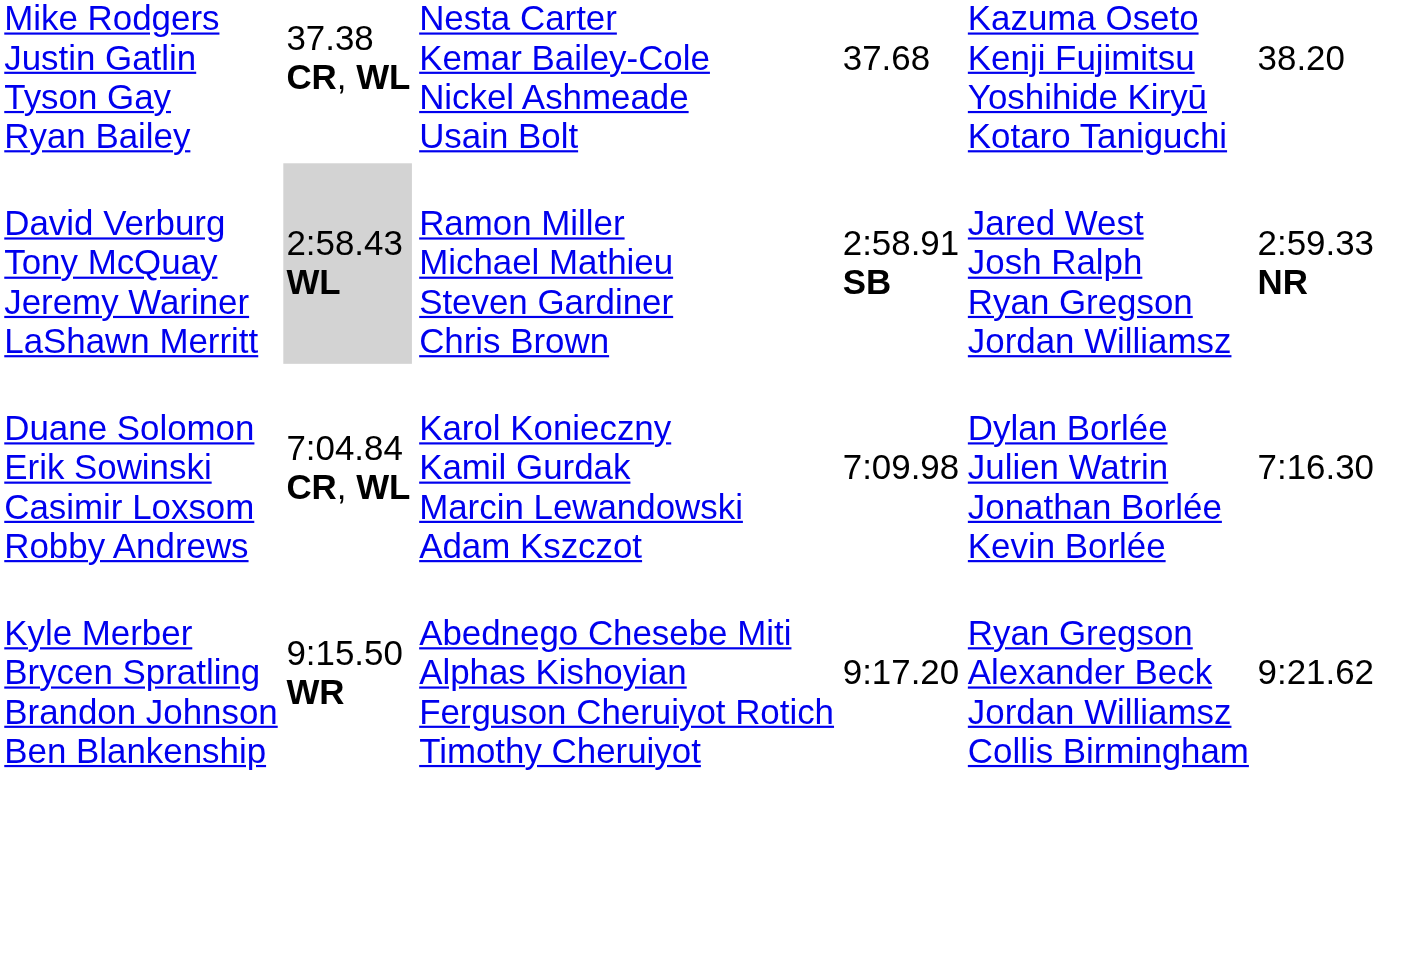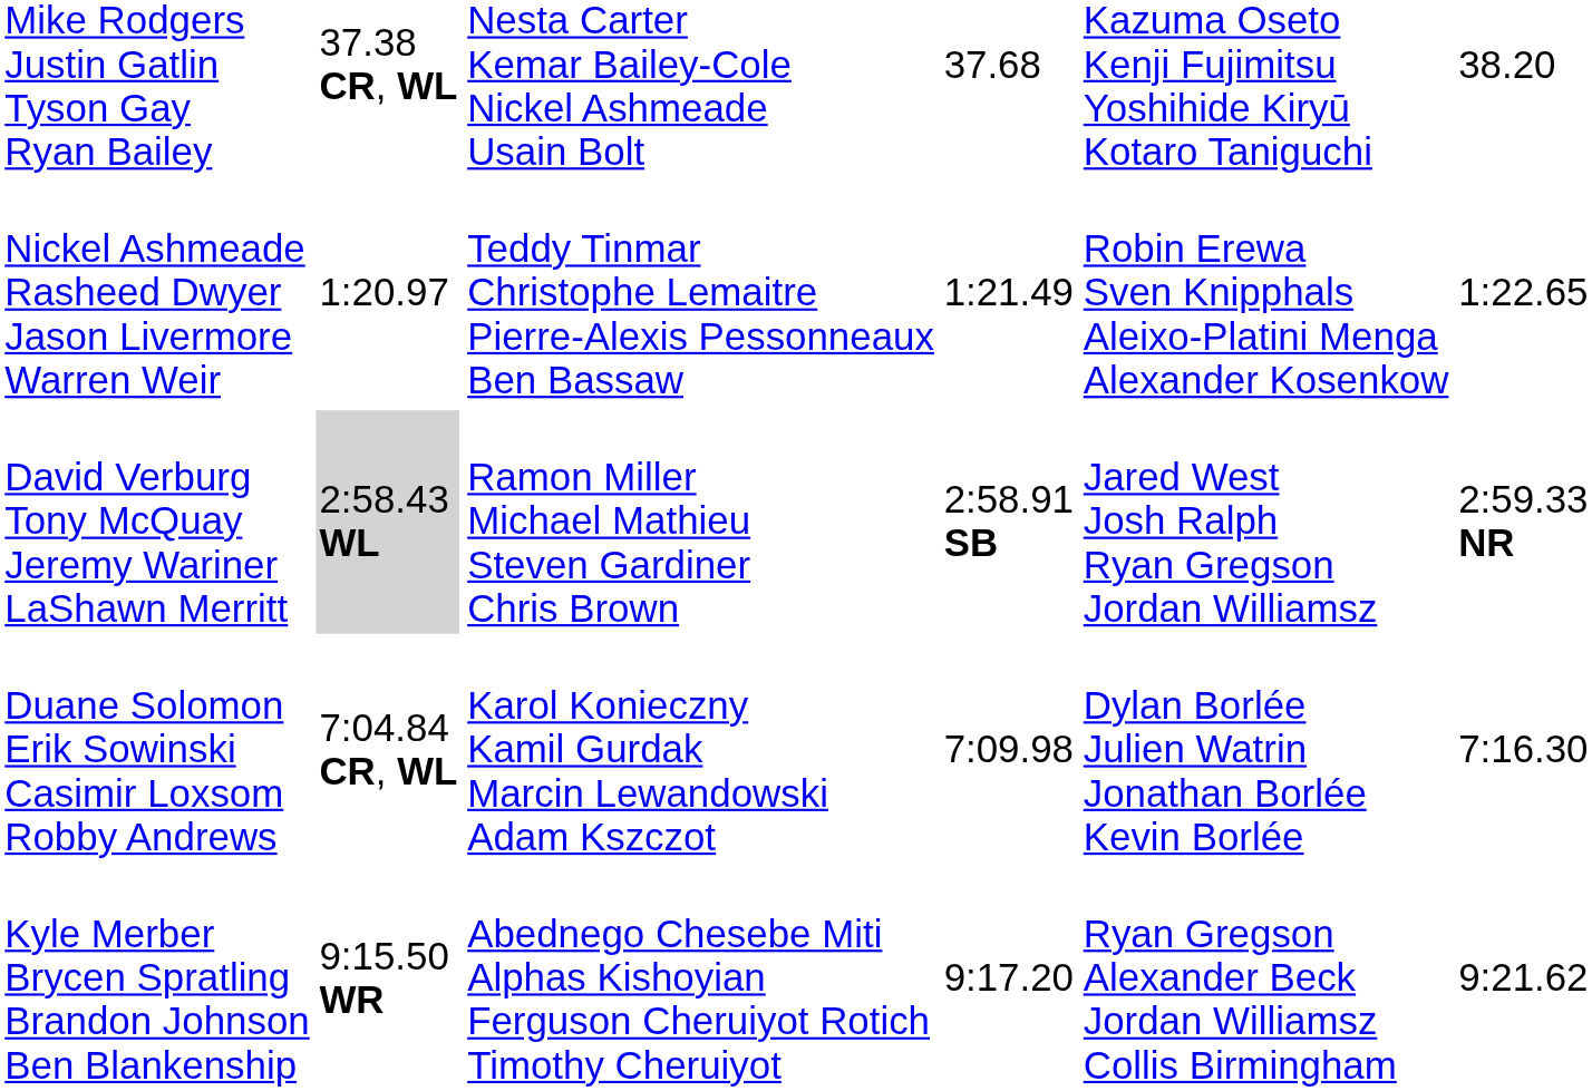 <table>
 <tr>
 <td></td>
 <td><br><a href='#'>Mike Rodgers</a><br><a href='#'>Justin Gatlin</a><br><a href='#'>Tyson Gay</a><br><a href='#'>Ryan Bailey</a></td>
 <td>37.38<br><strong>CR</strong>, <strong>WL</strong></td>
 <td><br><a href='#'>Nesta Carter</a><br><a href='#'>Kemar Bailey-Cole</a><br><a href='#'>Nickel Ashmeade</a><br><a href='#'>Usain Bolt</a></td>
 <td>37.68</td>
 <td><br><a href='#'>Kazuma Oseto</a><br><a href='#'>Kenji Fujimitsu</a><br><a href='#'>Yoshihide Kiryū</a><br><a href='#'>Kotaro Taniguchi</a></td>
 <td>38.20</td>
+</tr>
+<tr>
+<td></td>
+<td><br><a href='#'>Nickel Ashmeade</a><br><a href='#'>Rasheed Dwyer</a><br><a href='#'>Jason Livermore</a><br><a href='#'>Warren Weir</a></td>
+<td>1:20.97</td>
+<td><br><a href='#'>Teddy Tinmar</a><br><a href='#'>Christophe Lemaitre</a><br><a href='#'>Pierre-Alexis Pessonneaux</a><br><a href='#'>Ben Bassaw</a></td>
+<td>1:21.49</td>
+<td><br><a href='#'>Robin Erewa</a><br><a href='#'>Sven Knipphals</a><br><a href='#'>Aleixo-Platini Menga</a><br><a href='#'>Alexander Kosenkow</a></td>
+<td>1:22.65</td>
 </tr>
 <tr>
 <td></td>
 <td><br><a href='#'>David Verburg</a><br><a href='#'>Tony McQuay</a><br><a href='#'>Jeremy Wariner</a><br><a href='#'>LaShawn Merritt</a></td>
 <td style="background: lightgrey;">2:58.43<br><strong>WL</strong></td>
 <td><br><a href='#'>Ramon Miller</a><br><a href='#'>Michael Mathieu</a><br><a href='#'>Steven Gardiner</a><br><a href='#'>Chris Brown</a></td>
 <td>2:58.91<br><strong>SB</strong></td>
 <td><br><a href='#'>Jared West</a><br><a href='#'>Josh Ralph</a><br><a href='#'>Ryan Gregson</a><br><a href='#'>Jordan Williamsz</a></td>
 <td>2:59.33<br><strong>NR</strong></td>
 </tr>
 <tr>
 <td></td>
 <td><br><a href='#'>Duane Solomon</a><br><a href='#'>Erik Sowinski</a><br><a href='#'>Casimir Loxsom</a><br><a href='#'>Robby Andrews</a></td>
 <td>7:04.84<br><strong>CR</strong>, <strong>WL</strong></td>
 <td><br><a href='#'>Karol Konieczny</a><br><a href='#'>Kamil Gurdak</a><br><a href='#'>Marcin Lewandowski</a><br><a href='#'>Adam Kszczot</a></td>
 <td>7:09.98</td>
 <td><br><a href='#'>Dylan Borlée</a><br><a href='#'>Julien Watrin</a><br><a href='#'>Jonathan Borlée</a><br><a href='#'>Kevin Borlée</a></td>
 <td>7:16.30</td>
 </tr>
 <tr>
 <td></td>
 <td><br><a href='#'>Kyle Merber</a><br><a href='#'>Brycen Spratling</a><br><a href='#'>Brandon Johnson</a><br><a href='#'>Ben Blankenship</a></td>
 <td>9:15.50<br><strong>WR</strong></td>
 <td><br><a href='#'>Abednego Chesebe Miti</a><br><a href='#'>Alphas Kishoyian</a><br><a href='#'>Ferguson Cheruiyot Rotich</a><br><a href='#'>Timothy Cheruiyot</a></td>
 <td>9:17.20</td>
 <td><br><a href='#'>Ryan Gregson</a><br><a href='#'>Alexander Beck</a><br><a href='#'>Jordan Williamsz</a><br><a href='#'>Collis Birmingham</a></td>
 <td>9:21.62</td>
 </tr>
 </table>
